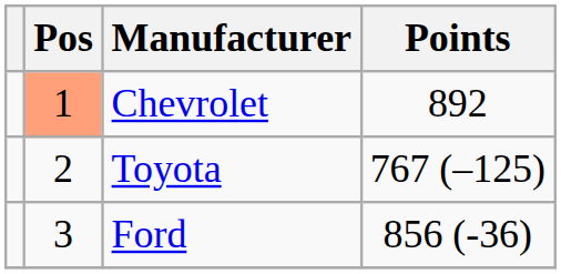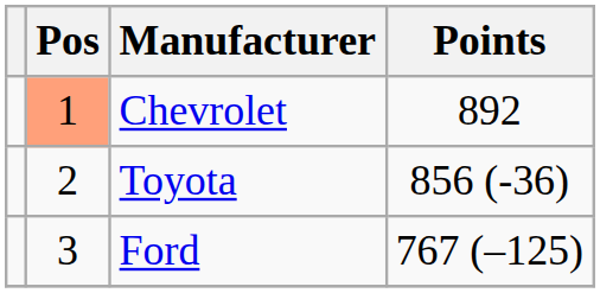 <table class="wikitable" style="font-size: 95%;">
 <tr>
 <th></th>
 <th>Pos</th>
 <th>Manufacturer</th>
 <th>Points</th>
 </tr>
 <tr>
 <td align="left"></td>
 <td style="background: lightsalmon; text-align:center;">1</td>
 <td><a href='#'>Chevrolet</a></td>
 <td style="text-align:center;">892</td>
 </tr>
 <tr>
 <td align="left"></td>
 <td style="text-align:center;">2</td>
 <td><a href='#'>Toyota</a></td>
-<td style="text-align:center;">767 (–125)</td>
+<td style="text-align:center;">856 (-36)</td>
 </tr>
 <tr>
 <td align="left"></td>
 <td style="text-align:center;">3</td>
 <td><a href='#'>Ford</a></td>
-<td style="text-align:center;">856 (-36)</td>
+<td style="text-align:center;">767 (–125)</td>
 </tr>
 <tr class="sortbottom">
 </tr>
 </table>
